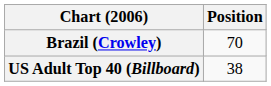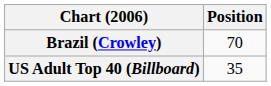 <table class="wikitable plainrowheaders" style="text-align:center">
 <tr>
 <th>Chart (2006)</th>
 <th>Position</th>
 </tr>
 <tr>
 <th scope="row">Brazil (<a href='#'>Crowley</a>)</th>
 <td>70</td>
 </tr>
 <tr>
 <th scope="row">US Adult Top 40 (<em>Billboard</em>)</th>
-<td>38</td>
+<td>35</td>
 </tr>
 </table>
